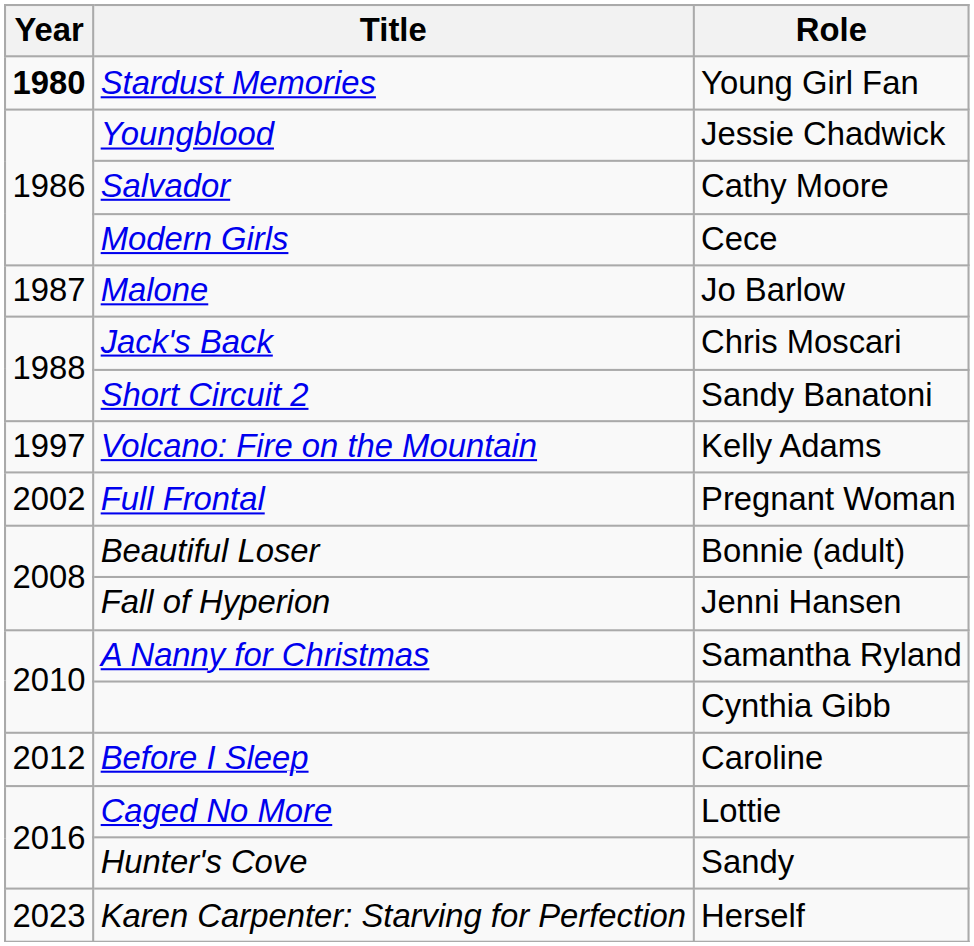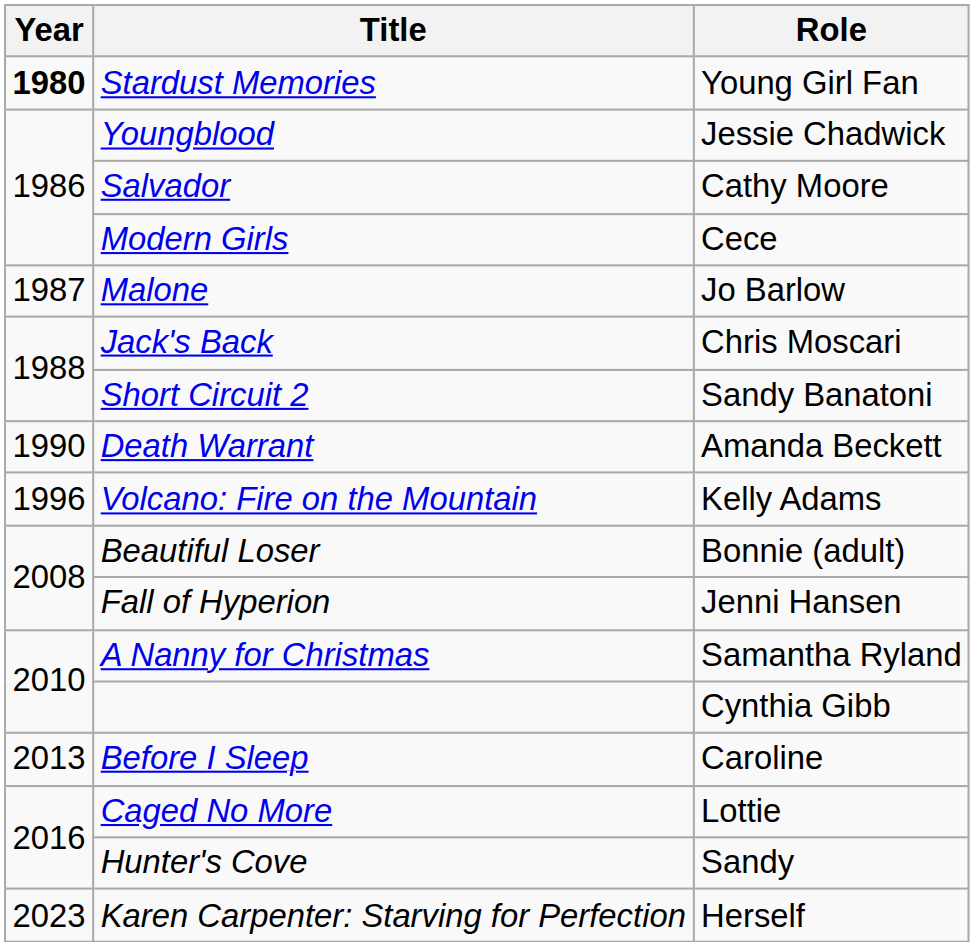 <table class="wikitable sortable">
 <tr>
 <th>Year</th>
 <th>Title</th>
 <th>Role</th>
 </tr>
 <tr>
 <td><strong>1980</strong></td>
 <td><em><a href='#'>Stardust Memories</a></em></td>
 <td>Young Girl Fan</td>
 </tr>
 <tr>
 <td rowspan="3">1986</td>
 <td><em><a href='#'>Youngblood</a></em></td>
 <td>Jessie Chadwick</td>
 </tr>
 <tr>
 <td><em><a href='#'>Salvador</a></em></td>
 <td>Cathy Moore</td>
 </tr>
 <tr>
 <td><em><a href='#'>Modern Girls</a></em></td>
 <td>Cece</td>
 </tr>
 <tr>
 <td>1987</td>
 <td><em><a href='#'>Malone</a></em></td>
 <td>Jo Barlow</td>
 </tr>
 <tr>
 <td rowspan="2">1988</td>
 <td><em><a href='#'>Jack's Back</a></em></td>
 <td>Chris Moscari</td>
 </tr>
 <tr>
 <td><em><a href='#'>Short Circuit 2</a></em></td>
 <td>Sandy Banatoni</td>
 </tr>
 <tr>
-<td>1997</td>
+<td>1990</td>
+<td><em><a href='#'>Death Warrant</a></em></td>
+<td>Amanda Beckett</td>
+</tr>
+<tr>
+<td>1996</td>
 <td><em><a href='#'>Volcano: Fire on the Mountain</a></em></td>
 <td>Kelly Adams</td>
-</tr>
-<tr>
-<td>2002</td>
-<td><em><a href='#'>Full Frontal</a></em></td>
-<td>Pregnant Woman</td>
 </tr>
 <tr>
 <td rowspan="2">2008</td>
 <td><em>Beautiful Loser</em></td>
 <td>Bonnie (adult)</td>
 </tr>
 <tr>
 <td><em>Fall of Hyperion</em></td>
 <td>Jenni Hansen</td>
 </tr>
 <tr>
 <td rowspan="2">2010</td>
 <td><em><a href='#'>A Nanny for Christmas</a></em></td>
 <td>Samantha Ryland</td>
 </tr>
 <tr>
 <td><em></em></td>
 <td>Cynthia Gibb</td>
 </tr>
 <tr>
-<td>2012</td>
+<td>2013</td>
 <td><em><a href='#'>Before I Sleep</a></em></td>
 <td>Caroline</td>
 </tr>
 <tr>
 <td rowspan="2">2016</td>
 <td><em><a href='#'>Caged No More</a></em></td>
 <td>Lottie</td>
 </tr>
 <tr>
 <td><em>Hunter's Cove</em></td>
 <td>Sandy</td>
 </tr>
 <tr>
 <td>2023</td>
 <td><em>Karen Carpenter: Starving for Perfection</em></td>
 <td>Herself</td>
 </tr>
 <tr>
 </tr>
 </table>
